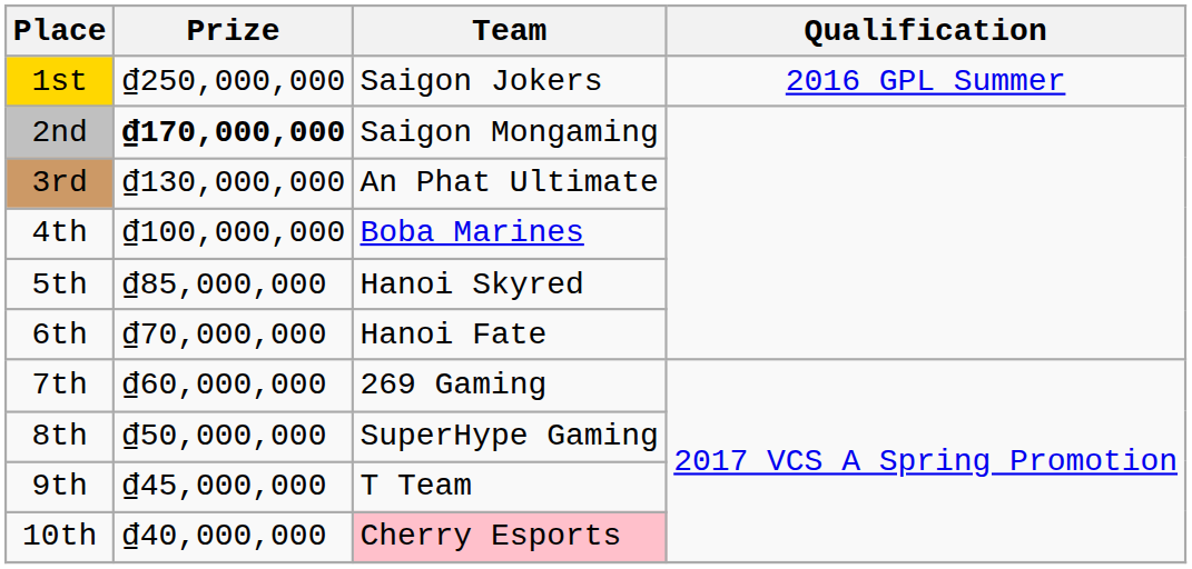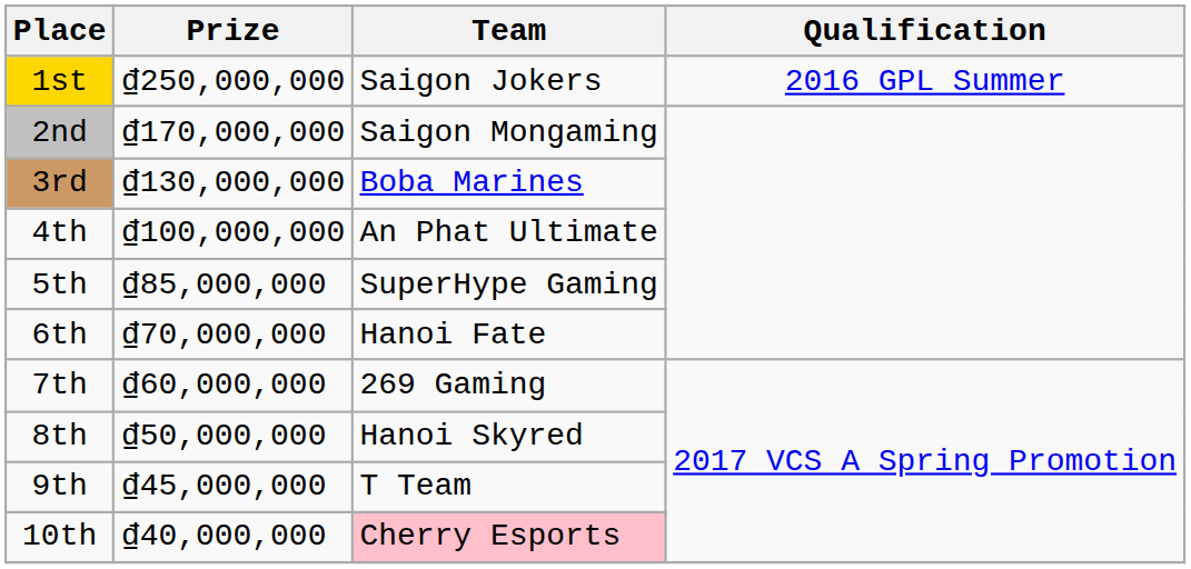 <table class="wikitable" style="text-align:left">
 <tr>
 <th style="text-align:center"><strong>Place</strong></th>
 <th style="text-align:center"><strong>Prize</strong></th>
 <th style="text-align:center"><strong>Team</strong></th>
 <th style="text-align:center"><strong>Qualification</strong></th>
 </tr>
 <tr>
 <td style="text-align:center; background:gold;">1st</td>
 <td>₫250,000,000</td>
 <td>Saigon Jokers</td>
 <td style="text-align:center"><a href='#'>2016 GPL Summer</a></td>
 </tr>
 <tr>
 <td style="text-align:center; background:silver;">2nd</td>
-<td><strong>₫170,000,000</strong></td>
+<td>₫170,000,000</td>
 <td>Saigon Mongaming</td>
 <td style="text-align:center" rowspan="5"></td>
 </tr>
 <tr>
 <td style="text-align:center; background:#c96;">3rd</td>
 <td>₫130,000,000</td>
-<td>An Phat Ultimate</td>
+<td><a href='#'>Boba Marines</a></td>
 </tr>
 <tr>
 <td style="text-align:center">4th</td>
 <td>₫100,000,000</td>
-<td><a href='#'>Boba Marines</a></td>
+<td>An Phat Ultimate</td>
 </tr>
 <tr>
 <td style="text-align:center">5th</td>
 <td>₫85,000,000</td>
-<td>Hanoi Skyred</td>
+<td>SuperHype Gaming</td>
 </tr>
 <tr>
 <td style="text-align:center">6th</td>
 <td>₫70,000,000</td>
 <td>Hanoi Fate</td>
 </tr>
 <tr>
 <td style="text-align:center">7th</td>
 <td>₫60,000,000</td>
 <td>269 Gaming</td>
 <td style="text-align:center" rowspan="4"><a href='#'>2017 VCS A Spring Promotion</a></td>
 </tr>
 <tr>
 <td style="text-align:center">8th</td>
 <td>₫50,000,000</td>
-<td>SuperHype Gaming</td>
+<td>Hanoi Skyred</td>
 </tr>
 <tr>
 <td style="text-align:center">9th</td>
 <td>₫45,000,000</td>
 <td>T Team</td>
 </tr>
 <tr>
 <td style="text-align:center">10th</td>
 <td>₫40,000,000</td>
 <td style="background: pink;">Cherry Esports</td>
 </tr>
 <tr>
 </tr>
 </table>
